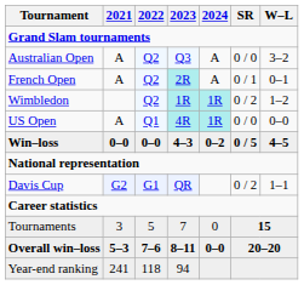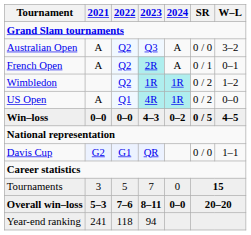 <table class=wikitable style=text-align:center;font-size:97%>
 <tr>
 <th>Tournament</th>
 <th><a href='#'>2021</a></th>
 <th><a href='#'>2022</a></th>
 <th><a href='#'>2023</a></th>
 <th><a href='#'>2024</a></th>
 <th>SR</th>
 <th width=38>W–L</th>
 </tr>
 <tr>
 <td colspan="7" align="left"><strong><a href='#'>Grand Slam tournaments</a></strong></td>
 </tr>
 <tr>
 <td align=left><a href='#'>Australian Open</a></td>
 <td>A</td>
 <td bgcolor=f0f8ff><a href='#'>Q2</a></td>
 <td bgcolor=f0f8ff><a href='#'>Q3</a></td>
 <td>A</td>
 <td>0 / 0</td>
 <td>3–2</td>
 </tr>
 <tr>
 <td align=left><a href='#'>French Open</a></td>
 <td>A</td>
 <td bgcolor=f0f8ff><a href='#'>Q2</a></td>
 <td bgcolor=afeeee><a href='#'>2R</a></td>
 <td>A</td>
 <td>0 / 1</td>
 <td>0–1</td>
 </tr>
 <tr>
 <td align=left><a href='#'>Wimbledon</a></td>
 <td></td>
 <td bgcolor=f0f8ff><a href='#'>Q2</a></td>
 <td bgcolor=afeeee><a href='#'>1R</a></td>
 <td bgcolor=afeeee><a href='#'>1R</a></td>
 <td>0 / 2</td>
 <td>1–2</td>
 </tr>
 <tr>
 <td align=left><a href='#'>US Open</a></td>
 <td>A</td>
 <td bgcolor=f0f8ff><a href='#'>Q1</a></td>
 <td bgcolor=afeeee><a href='#'>4R</a></td>
 <td bgcolor=afeeee><a href='#'>1R</a></td>
-<td>0 / 0</td>
+<td>0 / 2</td>
 <td>0–0</td>
 </tr>
 <tr style=font-weight:bold;background:#efefef>
 <td style=text-align:left>Win–loss</td>
 <td>0–0</td>
 <td>0–0</td>
 <td>4–3</td>
 <td>0–2</td>
 <td>0 / 5</td>
 <td>4–5</td>
 </tr>
 <tr>
 <td colspan="7" style="text-align:left"><strong>National representation</strong></td>
 </tr>
 <tr>
 <td align=left><a href='#'>Davis Cup</a></td>
 <td bgcolor=ecf2ff><a href='#'>G2</a></td>
 <td bgcolor=ecf2ff><a href='#'>G1</a></td>
 <td bgcolor=ecf2ff><a href='#'>QR</a></td>
 <td></td>
-<td>0 / 2</td>
+<td>0 / 0</td>
 <td>1–1</td>
 </tr>
 <tr>
 <td colspan="7" style="text-align:left"><strong>Career statistics</strong></td>
 </tr>
 <tr bgcolor=efefef>
 <td style=text-align:left>Tournaments</td>
 <td>3</td>
 <td>5</td>
 <td>7</td>
 <td>0</td>
 <td colspan="2"><strong>15</strong></td>
 </tr>
 <tr style=font-weight:bold;background:#efefef>
 <td style=text-align:left>Overall win–loss</td>
 <td>5–3</td>
 <td>7–6</td>
 <td>8–11</td>
 <td>0–0</td>
 <td colspan="2">20–20</td>
 </tr>
 <tr bgcolor=efefef>
 <td style=text-align:left>Year-end ranking</td>
 <td>241</td>
 <td>118</td>
 <td>94</td>
 <td></td>
 <td colspan="2"><strong></strong></td>
 </tr>
 </table>
